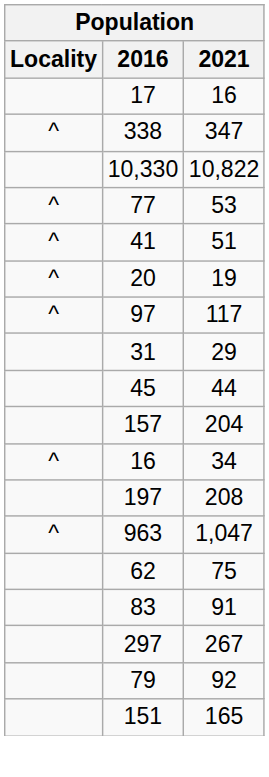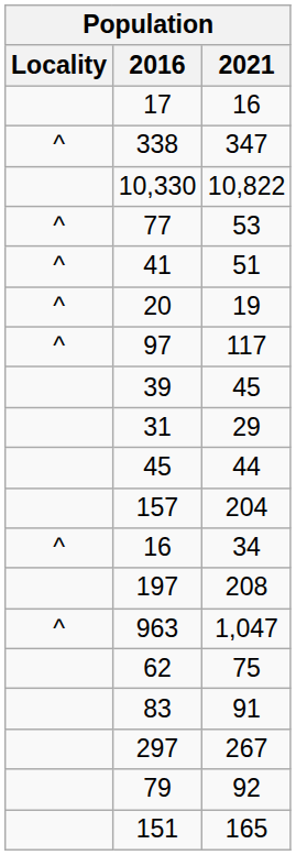 <table class="wikitable" style="text-align:center;">
 <tr>
 <th colspan="3" style="text-align:center;  font-weight:bold">Population</th>
 </tr>
 <tr>
 <th style="text-align:center; background:  font-weight:bold">Locality</th>
 <th style="text-align:center; background:  font-weight:bold"><strong>2016</strong></th>
 <th style="text-align:center; background:  font-weight:bold"><strong>2021</strong></th>
 </tr>
 <tr>
 <td></td>
 <td>17</td>
 <td>16</td>
 </tr>
 <tr>
 <td>^</td>
 <td>338</td>
 <td>347</td>
 </tr>
 <tr>
 <td></td>
 <td>10,330</td>
 <td>10,822</td>
 </tr>
 <tr>
 <td>^</td>
 <td>77</td>
 <td>53</td>
 </tr>
 <tr>
 <td>^</td>
 <td>41</td>
 <td>51</td>
 </tr>
 <tr>
 <td>^</td>
 <td>20</td>
 <td>19</td>
 </tr>
 <tr>
 <td>^</td>
 <td>97</td>
 <td>117</td>
+</tr>
+<tr>
+<td></td>
+<td>39</td>
+<td>45</td>
 </tr>
 <tr>
 <td></td>
 <td>31</td>
 <td>29</td>
 </tr>
 <tr>
 <td></td>
 <td>45</td>
 <td>44</td>
 </tr>
 <tr>
 <td></td>
 <td>157</td>
 <td>204</td>
 </tr>
 <tr>
 <td>^</td>
 <td>16</td>
 <td>34</td>
 </tr>
 <tr>
 <td></td>
 <td>197</td>
 <td>208</td>
 </tr>
 <tr>
 <td>^</td>
 <td>963</td>
 <td>1,047</td>
 </tr>
 <tr>
 <td></td>
 <td>62</td>
 <td>75</td>
 </tr>
 <tr>
 <td></td>
 <td>83</td>
 <td>91</td>
 </tr>
 <tr>
 <td></td>
 <td>297</td>
 <td>267</td>
 </tr>
 <tr>
 <td></td>
 <td>79</td>
 <td>92</td>
 </tr>
 <tr>
 <td></td>
 <td>151</td>
 <td>165</td>
 </tr>
 </table>
